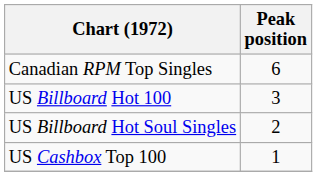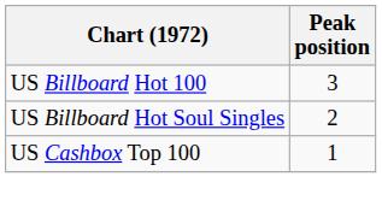 <table class="wikitable sortable">
 <tr>
 <th align="left">Chart (1972)</th>
 <th align="left">Peak<br>position</th>
-</tr>
-<tr>
-<td>Canadian <em>RPM</em> Top Singles</td>
-<td style="text-align:center;">6</td>
 </tr>
 <tr>
 <td align="left">US <em><a href='#'>Billboard</a></em> <a href='#'>Hot 100</a></td>
 <td style="text-align:center;">3</td>
 </tr>
 <tr>
 <td>US <em>Billboard</em> <a href='#'>Hot Soul Singles</a></td>
 <td style="text-align:center;">2</td>
 </tr>
 <tr>
 <td>US <em><a href='#'>Cashbox</a></em> Top 100</td>
 <td style="text-align:center;">1</td>
 </tr>
 <tr>
 </tr>
 </table>
